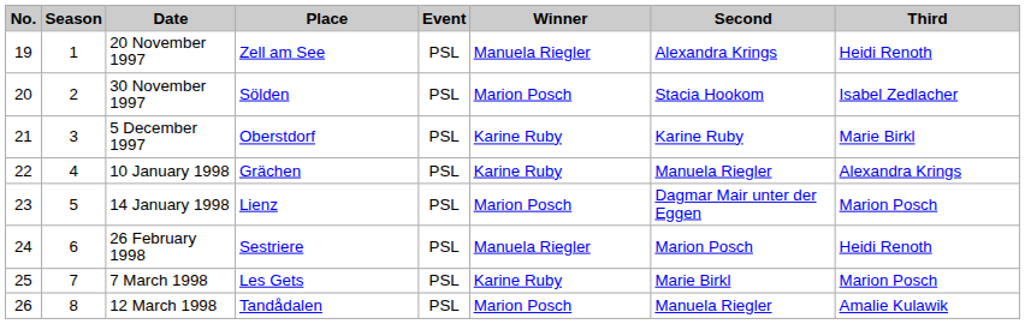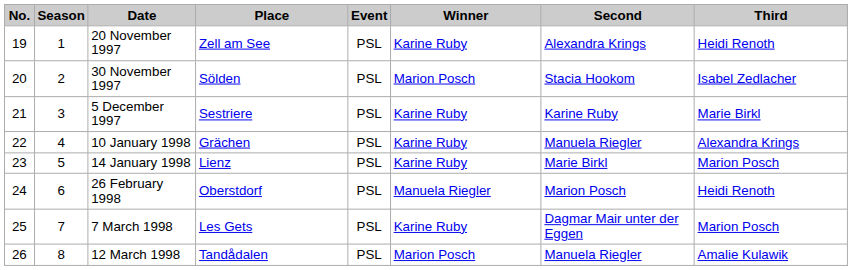 <table class="wikitable plainrowheaders" style="background:#fff; font-size:86%; border:grey solid 1px; border-collapse:collapse;">
 <tr style="background:#ccc; text-align:center;">
 <th scope="col" style="background:#ccc; width:25px;">No.</th>
 <th scope="col" style="background:#ccc; width:30px;">Season</th>
 <th scope="col" style="background:#ccc; width:120px;">Date</th>
 <th scope="col" style="background:#ccc; width:180px;">Place</th>
 <th scope="col" style="background:#ccc; width:15px;">Event</th>
 <th scope="col" style="background:#ccc; width:185px;">Winner</th>
 <th scope="col" style="background:#ccc; width:185px;">Second</th>
 <th scope="col" style="background:#ccc; width:185px;">Third</th>
 </tr>
 <tr>
 <td align=center>19</td>
 <td align=center>1</td>
 <td>20 November 1997</td>
 <td> <a href='#'>Zell am See</a></td>
 <td align=center>PSL</td>
-<td> <a href='#'>Manuela Riegler</a></td>
+<td> <a href='#'>Karine Ruby</a></td>
 <td> <a href='#'>Alexandra Krings</a></td>
 <td> <a href='#'>Heidi Renoth</a></td>
 </tr>
 <tr>
 <td align=center>20</td>
 <td align=center>2</td>
 <td>30 November 1997</td>
 <td> <a href='#'>Sölden</a></td>
 <td align=center>PSL</td>
 <td> <a href='#'>Marion Posch</a></td>
 <td> <a href='#'>Stacia Hookom</a></td>
 <td> <a href='#'>Isabel Zedlacher</a></td>
 </tr>
 <tr>
 <td align=center>21</td>
 <td align=center>3</td>
 <td>5 December 1997</td>
-<td> <a href='#'>Oberstdorf</a></td>
+<td> <a href='#'>Sestriere</a></td>
 <td align=center>PSL</td>
 <td> <a href='#'>Karine Ruby</a></td>
 <td> <a href='#'>Karine Ruby</a></td>
 <td> <a href='#'>Marie Birkl</a></td>
 </tr>
 <tr>
 <td align=center>22</td>
 <td align=center>4</td>
 <td>10 January 1998</td>
 <td> <a href='#'>Grächen</a></td>
 <td align=center>PSL</td>
 <td> <a href='#'>Karine Ruby</a></td>
 <td> <a href='#'>Manuela Riegler</a></td>
 <td> <a href='#'>Alexandra Krings</a></td>
 </tr>
 <tr>
 <td align=center>23</td>
 <td align=center>5</td>
 <td>14 January 1998</td>
 <td> <a href='#'>Lienz</a></td>
 <td align=center>PSL</td>
-<td> <a href='#'>Marion Posch</a></td>
-<td> <a href='#'>Dagmar Mair unter der Eggen</a></td>
+<td> <a href='#'>Karine Ruby</a></td>
+<td> <a href='#'>Marie Birkl</a></td>
 <td> <a href='#'>Marion Posch</a></td>
 </tr>
 <tr>
 <td align=center>24</td>
 <td align=center>6</td>
 <td>26 February 1998</td>
-<td> <a href='#'>Sestriere</a></td>
+<td> <a href='#'>Oberstdorf</a></td>
 <td align=center>PSL</td>
 <td> <a href='#'>Manuela Riegler</a></td>
 <td> <a href='#'>Marion Posch</a></td>
 <td> <a href='#'>Heidi Renoth</a></td>
 </tr>
 <tr>
 <td align=center>25</td>
 <td align=center>7</td>
 <td>7 March 1998</td>
 <td> <a href='#'>Les Gets</a></td>
 <td align=center>PSL</td>
 <td> <a href='#'>Karine Ruby</a></td>
-<td> <a href='#'>Marie Birkl</a></td>
+<td> <a href='#'>Dagmar Mair unter der Eggen</a></td>
 <td> <a href='#'>Marion Posch</a></td>
 </tr>
 <tr>
 <td align=center>26</td>
 <td align=center>8</td>
 <td>12 March 1998</td>
 <td> <a href='#'>Tandådalen</a></td>
 <td align=center>PSL</td>
 <td> <a href='#'>Marion Posch</a></td>
 <td> <a href='#'>Manuela Riegler</a></td>
 <td> <a href='#'>Amalie Kulawik</a></td>
 </tr>
 </table>
